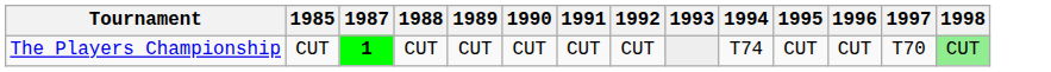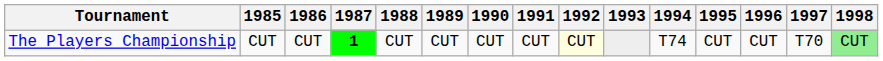 <table class="wikitable" style="font-size:95%;text-align:center;">
 <tr>
 <th>Tournament</th>
 <th>1985</th>
+<th>1986</th>
 <th>1987</th>
 <th>1988</th>
 <th>1989</th>
 <th>1990</th>
 <th>1991</th>
 <th>1992</th>
 <th>1993</th>
 <th>1994</th>
 <th>1995</th>
 <th>1996</th>
 <th>1997</th>
 <th>1998</th>
 </tr>
 <tr>
 <td align=left><a href='#'>The Players Championship</a></td>
 <td>CUT</td>
+<td>CUT</td>
 <td style="background:lime;"><strong>1</strong></td>
 <td>CUT</td>
 <td>CUT</td>
 <td>CUT</td>
 <td>CUT</td>
-<td>CUT</td>
+<td style="background: lightyellow;">CUT</td>
 <td style="background:#eeeeee;"></td>
 <td>T74</td>
 <td>CUT</td>
 <td>CUT</td>
 <td>T70</td>
 <td style="background: lightgreen;">CUT</td>
 </tr>
 </table>
